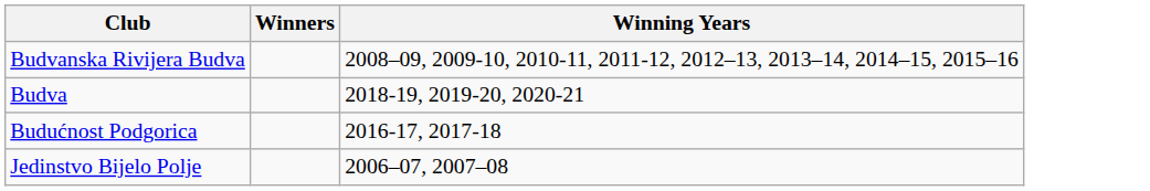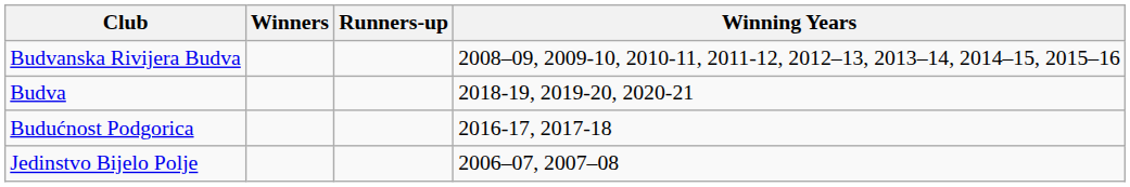 <table class="wikitable" style="font-size:90%">
 <tr>
 <th>Club</th>
 <th>Winners</th>
+<th>Runners-up</th>
 <th>Winning Years</th>
 </tr>
 <tr>
 <td><a href='#'>Budvanska Rivijera Budva</a></td>
+<td></td>
 <td></td>
 <td>2008–09, 2009-10, 2010-11, 2011-12, 2012–13, 2013–14, 2014–15, 2015–16</td>
 </tr>
 <tr>
 <td><a href='#'>Budva</a></td>
 <td></td>
+<td></td>
 <td>2018-19, 2019-20, 2020-21</td>
 </tr>
 <tr>
 <td><a href='#'>Budućnost Podgorica</a></td>
+<td></td>
 <td></td>
 <td>2016-17, 2017-18</td>
 </tr>
 <tr>
 <td><a href='#'>Jedinstvo Bijelo Polje</a></td>
 <td></td>
+<td></td>
 <td>2006–07, 2007–08</td>
 </tr>
 </table>
